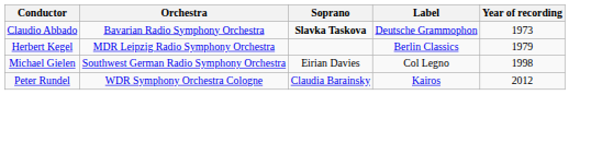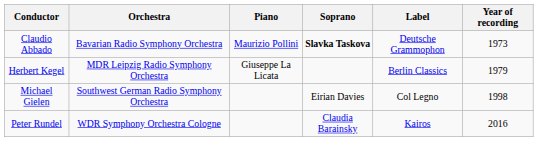 <table class="wikitable">
 <tr>
 <th align="center">Conductor</th>
 <th align="center">Orchestra</th>
+<th align="center">Piano</th>
 <th align="center">Soprano</th>
 <th align="center">Label</th>
 <th align="center">Year of recording</th>
 </tr>
 <tr>
 <td align="center"><a href='#'>Claudio Abbado</a></td>
 <td align="center"><a href='#'>Bavarian Radio Symphony Orchestra</a></td>
+<td align="center"><a href='#'>Maurizio Pollini</a></td>
 <td align="center"><strong>Slavka Taskova</strong></td>
 <td align="center"><a href='#'>Deutsche Grammophon</a></td>
 <td align="center">1973</td>
 </tr>
 <tr>
 <td align="center"><a href='#'>Herbert Kegel</a></td>
 <td align="center"><a href='#'>MDR Leipzig Radio Symphony Orchestra</a></td>
+<td align="center">Giuseppe La Licata</td>
 <td align="center"></td>
 <td align="center"><a href='#'>Berlin Classics</a></td>
 <td align="center">1979</td>
 </tr>
 <tr>
 <td align="center"><a href='#'>Michael Gielen</a></td>
 <td align="center"><a href='#'>Southwest German Radio Symphony Orchestra</a></td>
+<td align="center"></td>
 <td align="center">Eirian Davies</td>
 <td align="center">Col Legno</td>
 <td align="center">1998</td>
 </tr>
 <tr>
 <td align="center"><a href='#'>Peter Rundel</a></td>
 <td align="center"><a href='#'>WDR Symphony Orchestra Cologne</a></td>
+<td align="center"></td>
 <td align="center"><a href='#'>Claudia Barainsky</a></td>
 <td align="center"><a href='#'>Kairos</a></td>
-<td align="center">2012</td>
+<td align="center">2016</td>
 </tr>
 </table>
